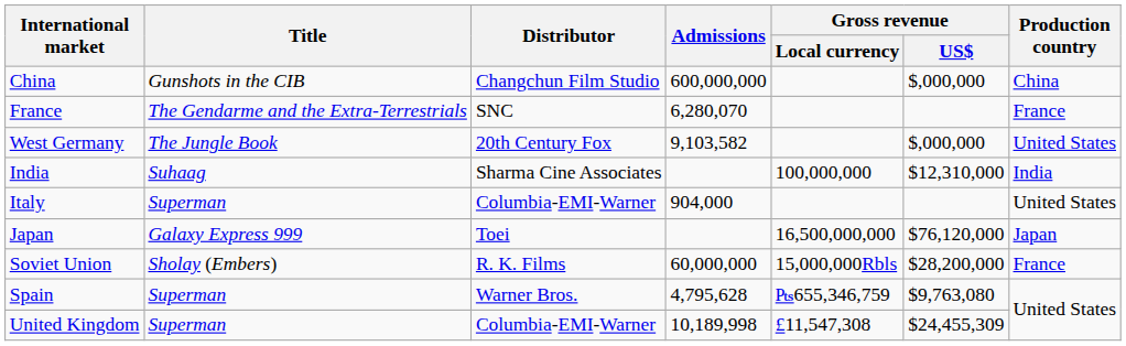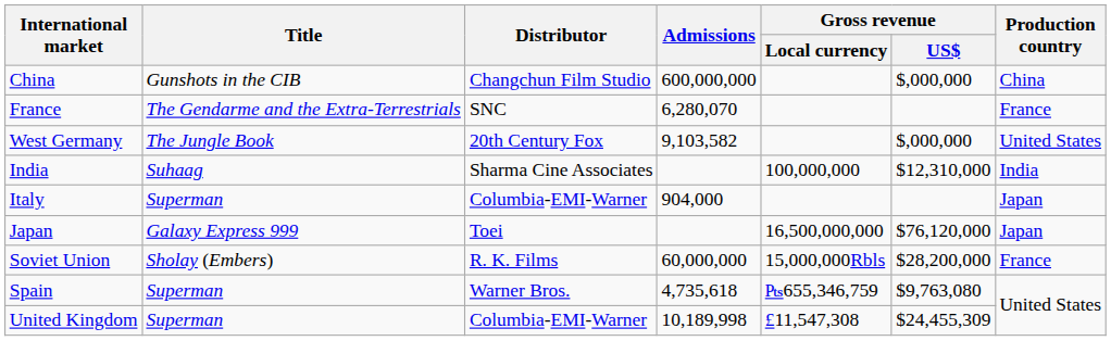 <table class="wikitable sortable" style="margin:auto; margin:auto;">
 <tr>
 <th rowspan="2">International <br> market</th>
 <th rowspan="2">Title</th>
 <th rowspan="2">Distributor</th>
 <th rowspan="2"><a href='#'>Admissions</a></th>
 <th colspan="2">Gross revenue</th>
 <th rowspan="2">Production  <br> country</th>
 </tr>
 <tr>
 <th>Local currency</th>
 <th><a href='#'>US$</a></th>
 </tr>
 <tr>
 <td><a href='#'>China</a></td>
 <td><em>Gunshots in the CIB</em></td>
 <td><a href='#'>Changchun Film Studio</a></td>
 <td>600,000,000</td>
 <td></td>
 <td>$,000,000</td>
 <td><a href='#'>China</a></td>
 </tr>
 <tr>
 <td><a href='#'>France</a></td>
 <td><em><a href='#'>The Gendarme and the Extra-Terrestrials</a></em></td>
 <td>SNC</td>
 <td>6,280,070</td>
 <td></td>
 <td></td>
 <td><a href='#'>France</a></td>
 </tr>
 <tr>
 <td><a href='#'>West Germany</a></td>
 <td><a href='#'><em>The Jungle Book</em></a></td>
 <td><a href='#'>20th Century Fox</a></td>
 <td>9,103,582</td>
 <td></td>
 <td>$,000,000</td>
 <td><a href='#'>United States</a></td>
 </tr>
 <tr>
 <td><a href='#'>India</a></td>
 <td><em><a href='#'>Suhaag</a></em></td>
 <td>Sharma Cine Associates</td>
 <td></td>
 <td>100,000,000</td>
 <td>$12,310,000</td>
 <td><a href='#'>India</a></td>
 </tr>
 <tr>
 <td><a href='#'>Italy</a></td>
 <td><em><a href='#'>Superman</a></em></td>
 <td><a href='#'>Columbia</a>-<a href='#'>EMI</a>-<a href='#'>Warner</a></td>
 <td>904,000</td>
 <td></td>
 <td></td>
-<td>United States</td>
+<td><a href='#'>Japan</a></td>
 </tr>
 <tr>
 <td><a href='#'>Japan</a></td>
 <td><em><a href='#'>Galaxy Express 999</a></em></td>
 <td><a href='#'>Toei</a></td>
 <td></td>
 <td>16,500,000,000</td>
 <td>$76,120,000</td>
 <td><a href='#'>Japan</a></td>
 </tr>
 <tr>
 <td><a href='#'>Soviet Union</a></td>
 <td><em><a href='#'>Sholay</a></em> (<em>Embers</em>)</td>
 <td><a href='#'>R. K. Films</a></td>
 <td>60,000,000</td>
 <td>15,000,000<a href='#'>Rbls</a></td>
 <td>$28,200,000</td>
 <td><a href='#'>France</a></td>
 </tr>
 <tr>
 <td><a href='#'>Spain</a></td>
 <td><em><a href='#'>Superman</a></em></td>
 <td><a href='#'>Warner Bros.</a></td>
-<td>4,795,628</td>
+<td>4,735,618</td>
 <td><a href='#'>₧</a>655,346,759</td>
 <td>$9,763,080</td>
 <td rowspan="2">United States</td>
 </tr>
 <tr>
 <td><a href='#'>United Kingdom</a></td>
 <td><em><a href='#'>Superman</a></em></td>
 <td><a href='#'>Columbia</a>-<a href='#'>EMI</a>-<a href='#'>Warner</a></td>
 <td>10,189,998</td>
 <td><a href='#'>£</a>11,547,308</td>
 <td>$24,455,309</td>
 </tr>
 </table>
